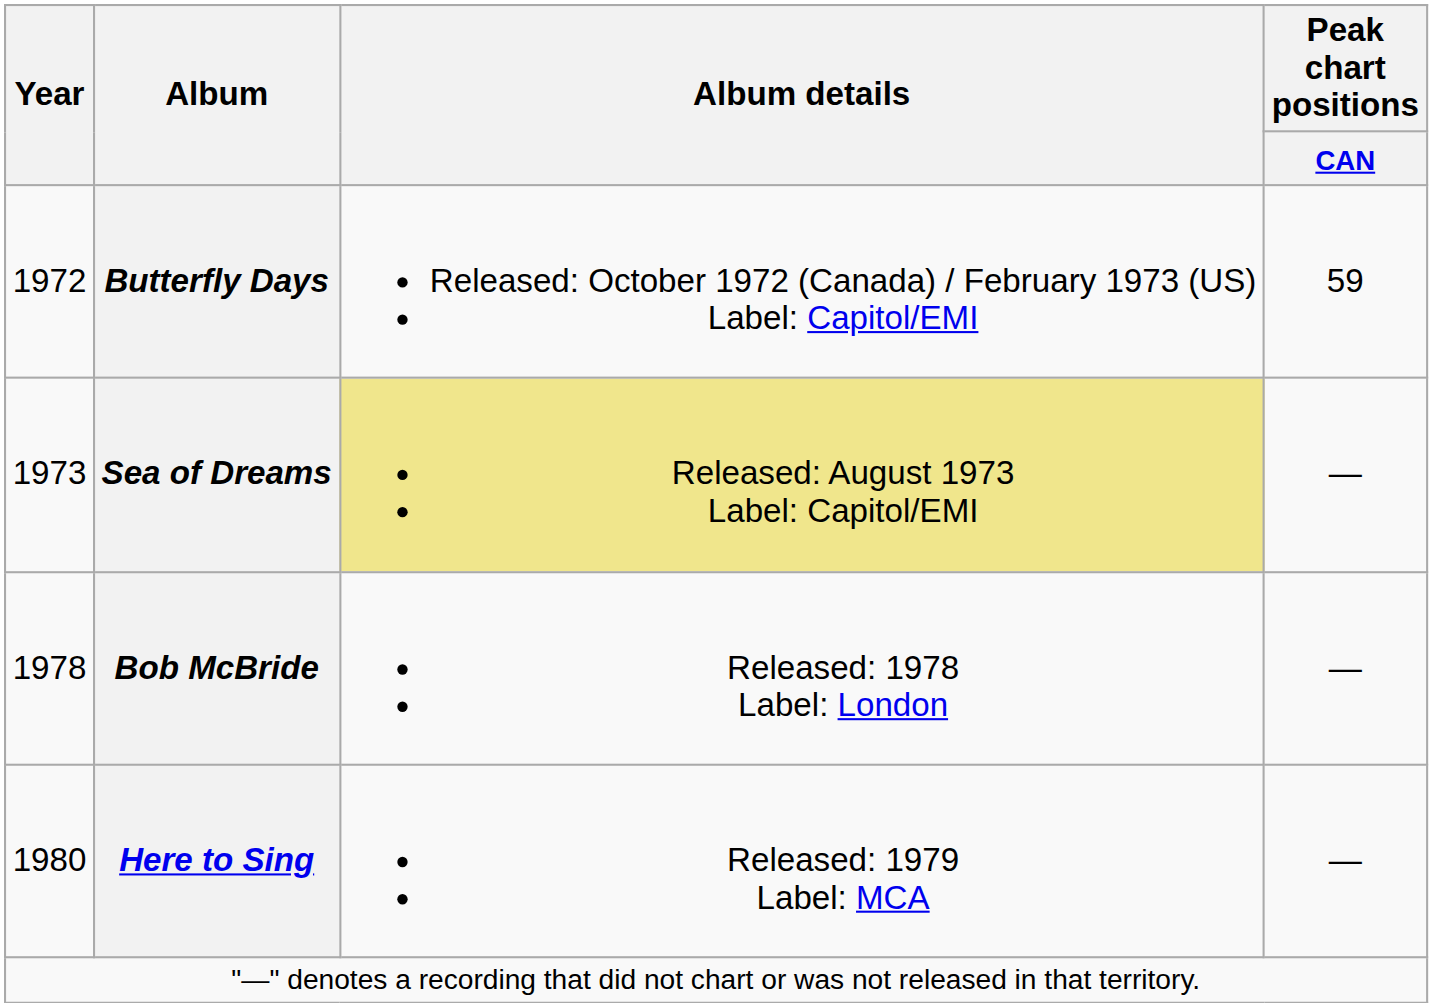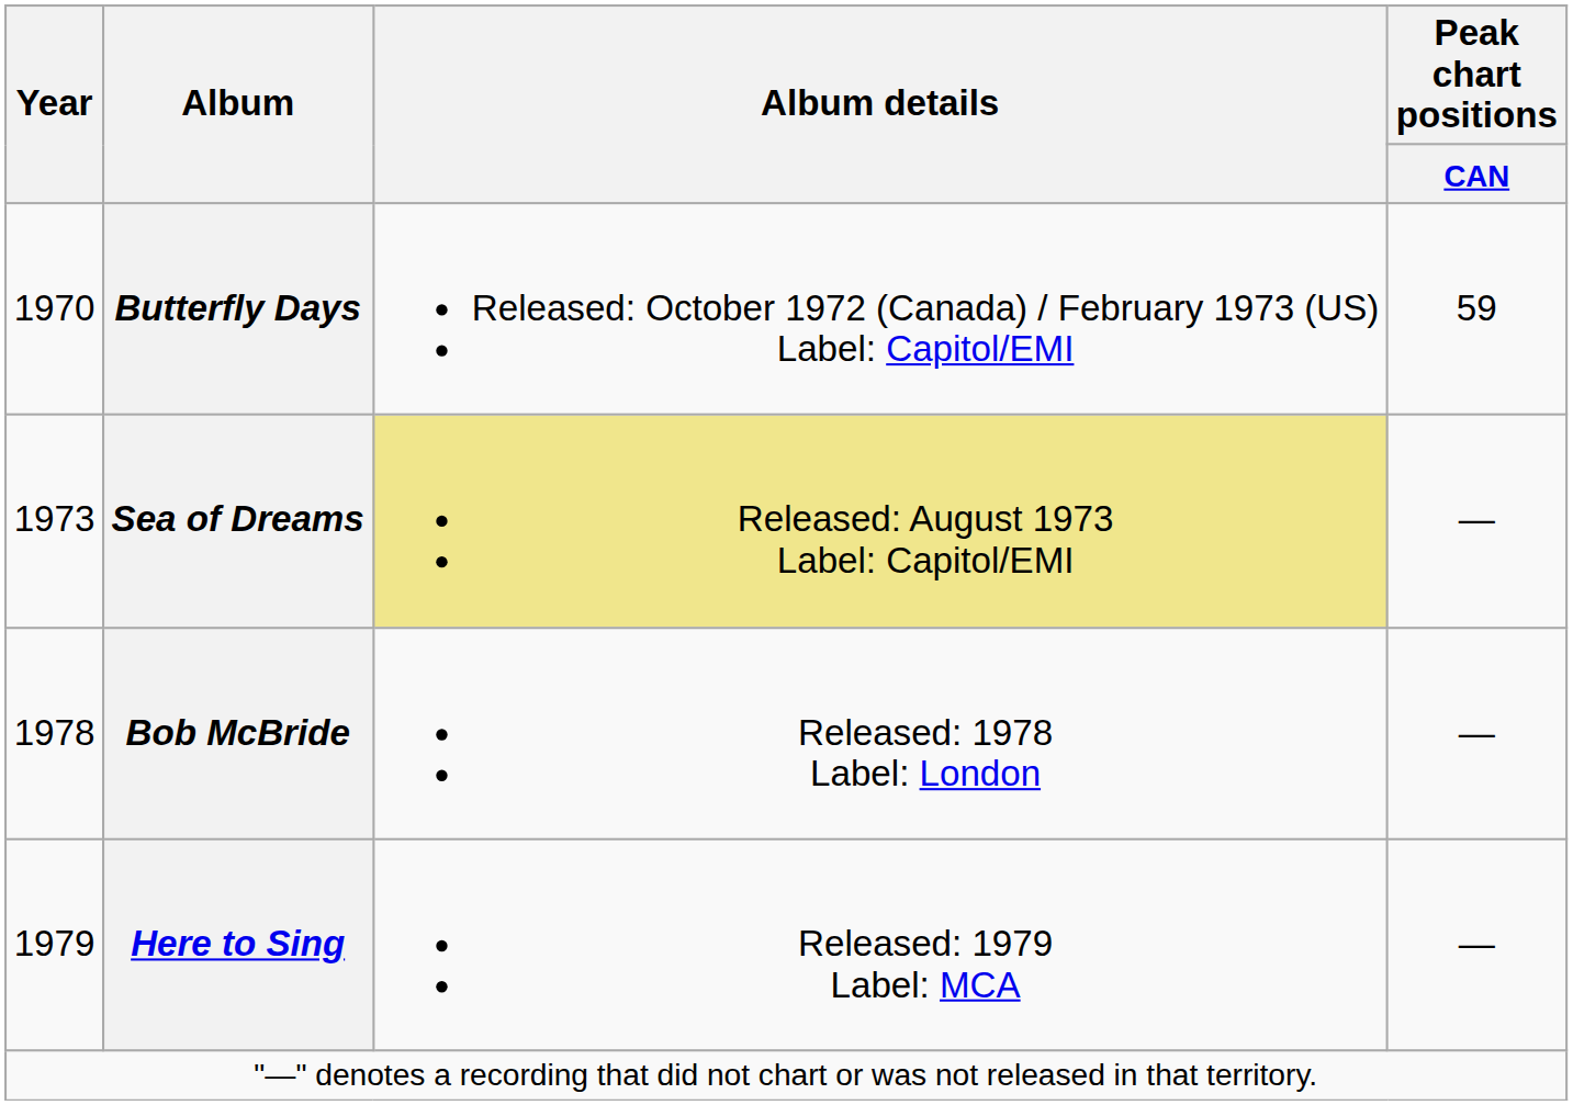 <table class="wikitable plainrowheaders" style="text-align:center;" border="1">
 <tr>
 <th rowspan="2">Year</th>
 <th rowspan="2">Album</th>
 <th rowspan="2">Album details</th>
 <th colspan="1">Peak chart positions</th>
 </tr>
 <tr>
 <th width="40px"><small><a href='#'>CAN</a></small><br></th>
 </tr>
 <tr>
-<td rowspan="1">1972</td>
+<td rowspan="1">1970</td>
 <th scope="row"><em>Butterfly Days</em></th>
 <td><br><ul><li>Released: October 1972 (Canada) / February 1973 (US)</li><li>Label: <a href='#'>Capitol/EMI</a></li></ul></td>
 <td>59</td>
 </tr>
 <tr>
 <td rowspan="1">1973</td>
 <th scope="row"><em>Sea of Dreams</em></th>
 <td style="background: khaki;"><br><ul><li>Released: August 1973</li><li>Label: Capitol/EMI</li></ul></td>
 <td>—</td>
 </tr>
 <tr>
 <td rowspan="1">1978</td>
 <th scope="row"><em>Bob McBride</em></th>
 <td><br><ul><li>Released: 1978</li><li>Label: <a href='#'>London</a></li></ul></td>
 <td>—</td>
 </tr>
 <tr>
-<td rowspan="1">1980</td>
+<td rowspan="1">1979</td>
 <th scope="row"><em><a href='#'>Here to Sing</a></em></th>
 <td><br><ul><li>Released: 1979</li><li>Label: <a href='#'>MCA</a></li></ul></td>
 <td>—</td>
 </tr>
 <tr>
 <td colspan="6" style="font-size:85%">"—" denotes a recording that did not chart or was not released in that territory.</td>
 </tr>
 </table>
